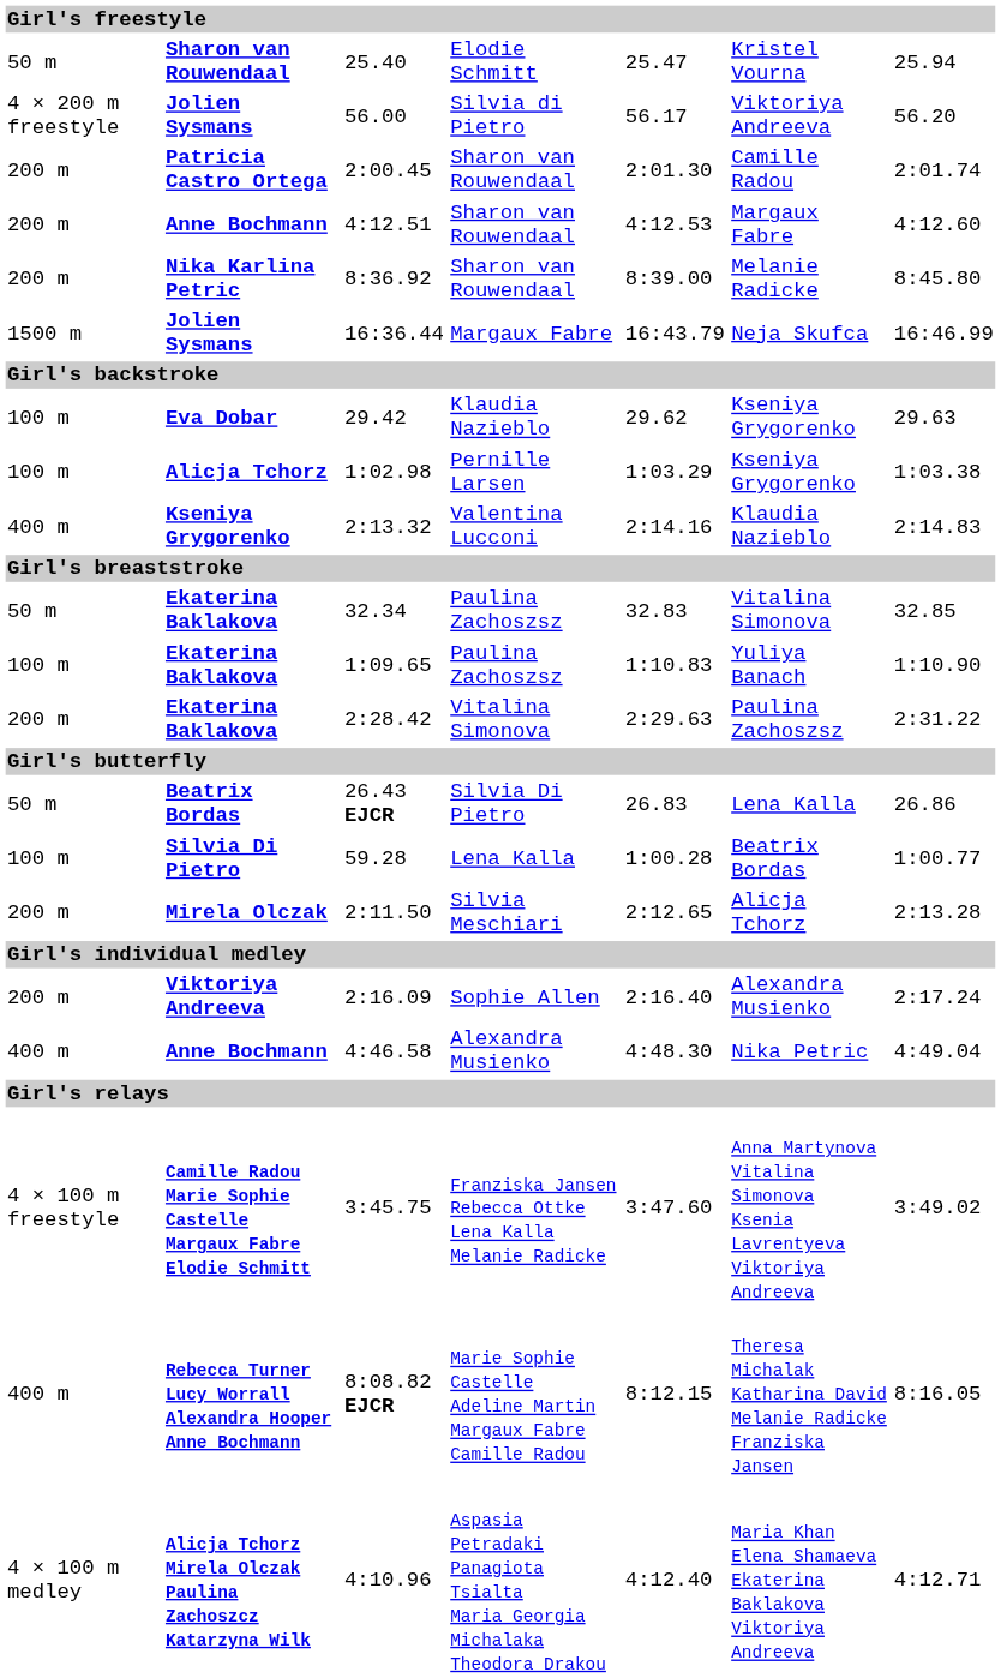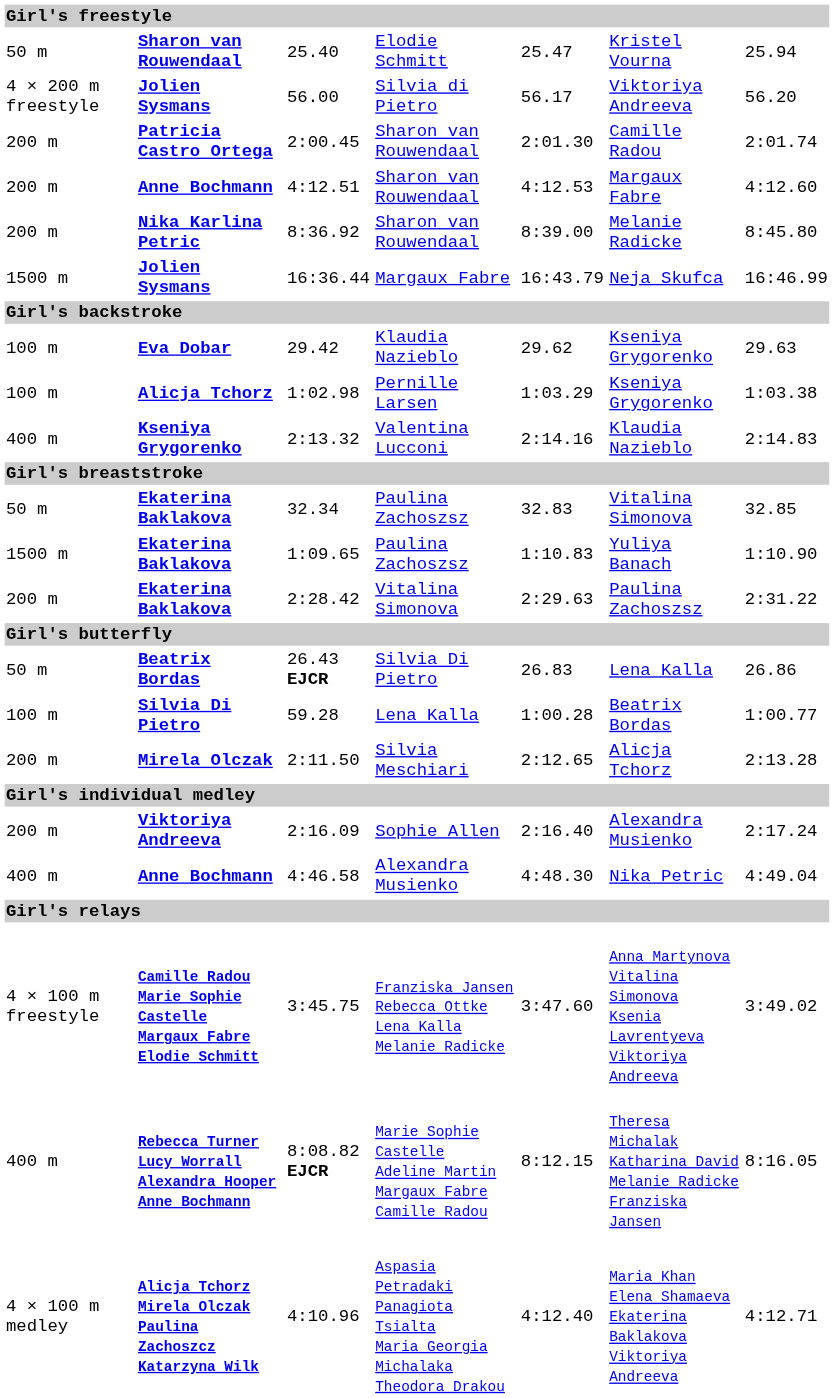 <table>
 <tr style="background:#ccc;">
 <td colspan=7><strong>Girl's freestyle</strong></td>
 </tr>
 <tr>
 <td>50 m</td>
 <td><strong><a href='#'>Sharon van Rouwendaal</a></strong><br><small></small></td>
 <td>25.40</td>
 <td><a href='#'>Elodie Schmitt</a> <br><small></small></td>
 <td>25.47</td>
 <td><a href='#'>Kristel Vourna</a> <br><small></small></td>
 <td>25.94</td>
 </tr>
 <tr>
 <td>4 × 200 m freestyle</td>
 <td><strong><a href='#'>Jolien Sysmans</a></strong><br><small></small></td>
 <td>56.00</td>
 <td><a href='#'>Silvia di Pietro</a><br><small></small></td>
 <td>56.17</td>
 <td><a href='#'>Viktoriya Andreeva</a><br><small></small></td>
 <td>56.20</td>
 </tr>
 <tr>
 <td>200 m</td>
 <td><strong><a href='#'>Patricia Castro Ortega</a></strong><br><small></small></td>
 <td>2:00.45</td>
 <td><a href='#'>Sharon van Rouwendaal</a><br><small></small></td>
 <td>2:01.30</td>
 <td><a href='#'>Camille Radou</a><br><small></small></td>
 <td>2:01.74</td>
 </tr>
 <tr>
 <td>200 m</td>
 <td><strong><a href='#'>Anne Bochmann</a></strong><br><small></small></td>
 <td>4:12.51</td>
 <td><a href='#'>Sharon van Rouwendaal</a><br><small></small></td>
 <td>4:12.53</td>
 <td><a href='#'>Margaux Fabre</a><br><small></small></td>
 <td>4:12.60</td>
 </tr>
 <tr>
 <td>200 m</td>
 <td><strong><a href='#'>Nika Karlina Petric</a></strong><br><small></small></td>
 <td>8:36.92</td>
 <td><a href='#'>Sharon van Rouwendaal</a><br><small></small></td>
 <td>8:39.00</td>
 <td><a href='#'>Melanie Radicke</a><br><small></small></td>
 <td>8:45.80</td>
 </tr>
 <tr>
 <td>1500 m</td>
 <td><strong><a href='#'>Jolien Sysmans</a></strong><br><small></small></td>
 <td>16:36.44</td>
 <td><a href='#'>Margaux Fabre</a><br><small></small></td>
 <td>16:43.79</td>
 <td><a href='#'>Neja Skufca</a><br><small></small></td>
 <td>16:46.99</td>
 </tr>
 <tr style="background:#ccc;">
 <td colspan=7><strong>Girl's backstroke</strong></td>
 </tr>
 <tr>
 <td>100 m</td>
 <td><strong><a href='#'>Eva Dobar</a></strong><br><small></small></td>
 <td>29.42</td>
 <td><a href='#'>Klaudia Nazieblo</a><br><small></small></td>
 <td>29.62</td>
 <td><a href='#'>Kseniya Grygorenko</a><br><small></small></td>
 <td>29.63</td>
 </tr>
 <tr>
 <td>100 m</td>
 <td><strong><a href='#'>Alicja Tchorz</a></strong> <br><small></small></td>
 <td>1:02.98</td>
 <td><a href='#'>Pernille Larsen</a> <br><small></small></td>
 <td>1:03.29</td>
 <td><a href='#'>Kseniya Grygorenko</a> <br><small></small></td>
 <td>1:03.38</td>
 </tr>
 <tr>
 <td>400 m</td>
 <td><strong><a href='#'>Kseniya Grygorenko</a></strong> <br><small></small></td>
 <td>2:13.32</td>
 <td><a href='#'>Valentina Lucconi</a> <br><small></small></td>
 <td>2:14.16</td>
 <td><a href='#'>Klaudia Nazieblo</a> <br><small></small></td>
 <td>2:14.83</td>
 </tr>
 <tr style="background:#ccc;">
 <td colspan=7><strong>Girl's breaststroke</strong></td>
 </tr>
 <tr>
 <td>50 m</td>
 <td><strong><a href='#'>Ekaterina Baklakova</a></strong><br><small></small></td>
 <td>32.34</td>
 <td><a href='#'>Paulina Zachoszsz</a><br><small></small></td>
 <td>32.83</td>
 <td><a href='#'>Vitalina Simonova</a><br><small></small></td>
 <td>32.85</td>
 </tr>
 <tr>
-<td>100 m</td>
+<td>1500 m</td>
 <td><strong><a href='#'>Ekaterina Baklakova</a></strong><br><small></small></td>
 <td>1:09.65</td>
 <td><a href='#'>Paulina Zachoszsz</a><br><small></small></td>
 <td>1:10.83</td>
 <td><a href='#'>Yuliya Banach</a> <br><small></small></td>
 <td>1:10.90</td>
 </tr>
 <tr>
 <td>200 m</td>
 <td><strong><a href='#'>Ekaterina Baklakova</a></strong><br><small></small></td>
 <td>2:28.42</td>
 <td><a href='#'>Vitalina Simonova</a><br><small></small></td>
 <td>2:29.63</td>
 <td><a href='#'>Paulina Zachoszsz</a><br><small></small></td>
 <td>2:31.22</td>
 </tr>
 <tr style="background:#ccc;">
 <td colspan=7><strong>Girl's butterfly</strong></td>
 </tr>
 <tr>
 <td>50 m</td>
 <td><strong><a href='#'>Beatrix Bordas</a></strong> <br><small></small></td>
 <td>26.43<br><strong>EJCR</strong></td>
 <td><a href='#'>Silvia Di Pietro</a> <br><small></small></td>
 <td>26.83</td>
 <td><a href='#'>Lena Kalla</a> <br><small></small></td>
 <td>26.86</td>
 </tr>
 <tr>
 <td>100 m</td>
 <td><strong><a href='#'>Silvia Di Pietro</a></strong> <br><small></small></td>
 <td>59.28</td>
 <td><a href='#'>Lena Kalla</a> <br><small></small></td>
 <td>1:00.28</td>
 <td><a href='#'>Beatrix Bordas</a> <br><small></small></td>
 <td>1:00.77</td>
 </tr>
 <tr>
 <td>200 m</td>
 <td><strong><a href='#'>Mirela Olczak</a></strong><br><small></small></td>
 <td>2:11.50</td>
 <td><a href='#'>Silvia Meschiari</a><br><small></small></td>
 <td>2:12.65</td>
 <td><a href='#'>Alicja Tchorz</a><br><small></small></td>
 <td>2:13.28</td>
 </tr>
 <tr style="background:#ccc;">
 <td colspan=7><strong>Girl's individual medley</strong></td>
 </tr>
 <tr>
 <td>200 m</td>
 <td><strong><a href='#'>Viktoriya Andreeva</a></strong> <br><small></small></td>
 <td>2:16.09</td>
 <td><a href='#'>Sophie Allen</a> <br><small></small></td>
 <td>2:16.40</td>
 <td><a href='#'>Alexandra Musienko</a><br><small></small></td>
 <td>2:17.24</td>
 </tr>
 <tr>
 <td>400 m</td>
 <td><strong><a href='#'>Anne Bochmann</a></strong><br><small></small></td>
 <td>4:46.58</td>
 <td><a href='#'>Alexandra Musienko</a><br><small></small></td>
 <td>4:48.30</td>
 <td><a href='#'>Nika Petric</a><br><small></small></td>
 <td>4:49.04</td>
 </tr>
 <tr style="background:#ccc;">
 <td colspan=7><strong>Girl's relays</strong></td>
 </tr>
 <tr>
 <td>4 × 100 m freestyle</td>
 <td><strong><br><small><a href='#'>Camille Radou</a><br><a href='#'>Marie Sophie Castelle</a><br><a href='#'>Margaux Fabre</a><br><a href='#'>Elodie Schmitt</a></small></strong></td>
 <td>3:45.75</td>
 <td><br><small><a href='#'>Franziska Jansen</a><br><a href='#'>Rebecca Ottke</a><br><a href='#'>Lena Kalla</a><br><a href='#'>Melanie Radicke</a></small></td>
 <td>3:47.60</td>
 <td><br><small><a href='#'>Anna Martynova</a><br><a href='#'>Vitalina Simonova</a><br><a href='#'>Ksenia Lavrentyeva</a><br><a href='#'>Viktoriya Andreeva</a></small></td>
 <td>3:49.02</td>
 </tr>
 <tr>
 <td>400 m</td>
 <td><strong><br><small><a href='#'>Rebecca Turner</a><br><a href='#'>Lucy Worrall</a><br><a href='#'>Alexandra Hooper</a><br><a href='#'>Anne Bochmann</a></small></strong></td>
 <td>8:08.82<br> <strong>EJCR</strong></td>
 <td><br><small><a href='#'>Marie Sophie Castelle</a><br><a href='#'>Adeline Martin</a><br><a href='#'>Margaux Fabre</a><br><a href='#'>Camille Radou</a></small></td>
 <td>8:12.15</td>
 <td><br><small><a href='#'>Theresa Michalak</a><br><a href='#'>Katharina David</a><br><a href='#'>Melanie Radicke</a><br><a href='#'>Franziska Jansen</a></small></td>
 <td>8:16.05</td>
 </tr>
 <tr>
 <td>4 × 100 m medley</td>
 <td><strong><br><small><a href='#'>Alicja Tchorz</a> <br><a href='#'>Mirela Olczak</a> <br><a href='#'>Paulina Zachoszcz</a> <br><a href='#'>Katarzyna Wilk</a></small></strong></td>
 <td>4:10.96</td>
 <td><br><small><a href='#'>Aspasia Petradaki</a> <br><a href='#'>Panagiota Tsialta</a> <br><a href='#'>Maria Georgia Michalaka</a> <br><a href='#'>Theodora Drakou</a></small></td>
 <td>4:12.40</td>
 <td><br><small><a href='#'>Maria Khan</a> <br><a href='#'>Elena Shamaeva</a> <br><a href='#'>Ekaterina Baklakova</a> <br><a href='#'>Viktoriya Andreeva</a> </small></td>
 <td>4:12.71</td>
 </tr>
 </table>
